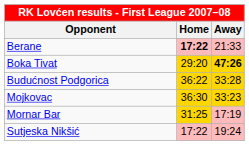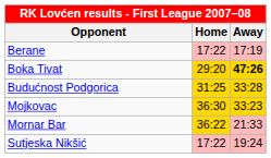 <table class="wikitable" style="text-align:center">
 <tr>
 <th colspan=10 style="background:red;color:white;">RK Lovćen results - First League 2007–08</th>
 </tr>
 <tr>
 <th width=250>Opponent</th>
 <th>Home</th>
 <th>Away</th>
 </tr>
 <tr>
 <td align=left><a href='#'>Berane</a></td>
-<td style="background:#ffbbbb;"><strong>17:22</strong></td>
-<td style="background:#ffbbbb;">21:33</td>
+<td style="background:#ffbbbb;">17:22</td>
+<td style="background:#ffbbbb;">17:19</td>
 </tr>
 <tr>
 <td align=left><a href='#'>Boka Tivat</a></td>
 <td style="background:gold">29:20</td>
 <td style="background:gold"><strong>47:26</strong></td>
 </tr>
 <tr>
 <td align=left><a href='#'>Budućnost Podgorica</a></td>
-<td style="background:gold">36:22</td>
+<td style="background:gold">31:25</td>
 <td style="background:gold">33:28</td>
 </tr>
 <tr>
 <td align=left><a href='#'>Mojkovac</a></td>
 <td style="background:gold">36:30</td>
 <td style="background:gold">33:23</td>
 </tr>
 <tr>
 <td align=left><a href='#'>Mornar Bar</a></td>
-<td style="background:gold">31:25</td>
-<td style="background:#ffbbbb;">17:19</td>
+<td style="background:gold">36:22</td>
+<td style="background:#ffbbbb;">21:33</td>
 </tr>
 <tr>
 <td align=left><a href='#'>Sutjeska Nikšić</a></td>
 <td style="background:#ffbbbb;">17:22</td>
 <td style="background:#ffbbbb;">19:24</td>
 </tr>
 </table>
